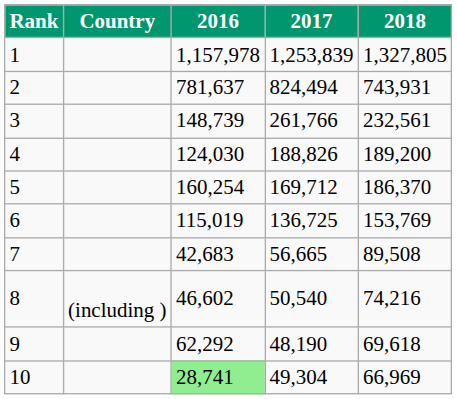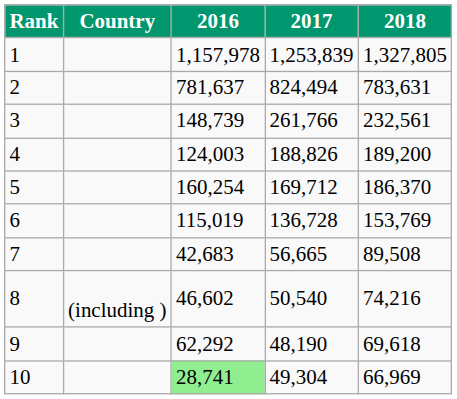 <table class="wikitable">
 <tr>
 </tr>
 <tr style="color:white;">
 <th style="background:#00966E;">Rank</th>
 <th style="background:#00966E;">Country</th>
 <th style="background:#00966E;">2016</th>
 <th style="background:#00966E;">2017</th>
 <th style="background:#00966E;">2018</th>
 </tr>
 <tr>
 <td>1</td>
 <td></td>
 <td>1,157,978</td>
 <td> 1,253,839</td>
 <td> 1,327,805</td>
 </tr>
 <tr>
 <td>2</td>
 <td></td>
 <td>781,637</td>
 <td> 824,494</td>
-<td> 743,931</td>
+<td> 783,631</td>
 </tr>
 <tr>
 <td>3</td>
 <td></td>
 <td>148,739</td>
 <td> 261,766</td>
 <td> 232,561</td>
 </tr>
 <tr>
 <td>4</td>
 <td></td>
-<td>124,030</td>
+<td>124,003</td>
 <td> 188,826</td>
 <td> 189,200</td>
 </tr>
 <tr>
 <td>5</td>
 <td></td>
 <td>160,254</td>
 <td> 169,712</td>
 <td> 186,370</td>
 </tr>
 <tr>
 <td>6</td>
 <td></td>
 <td>115,019</td>
-<td> 136,725</td>
+<td> 136,728</td>
 <td> 153,769</td>
 </tr>
 <tr>
 <td>7</td>
 <td></td>
 <td>42,683</td>
 <td> 56,665</td>
 <td> 89,508</td>
 </tr>
 <tr>
 <td>8</td>
 <td><br>(including )</td>
 <td>46,602</td>
 <td> 50,540</td>
 <td> 74,216</td>
 </tr>
 <tr>
 <td>9</td>
 <td></td>
 <td>62,292</td>
 <td> 48,190</td>
 <td> 69,618</td>
 </tr>
 <tr>
 <td>10</td>
 <td></td>
 <td style="background: lightgreen;">28,741</td>
 <td> 49,304</td>
 <td> 66,969</td>
 </tr>
 </table>
